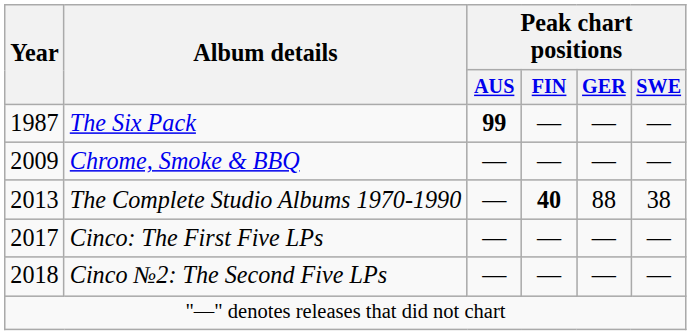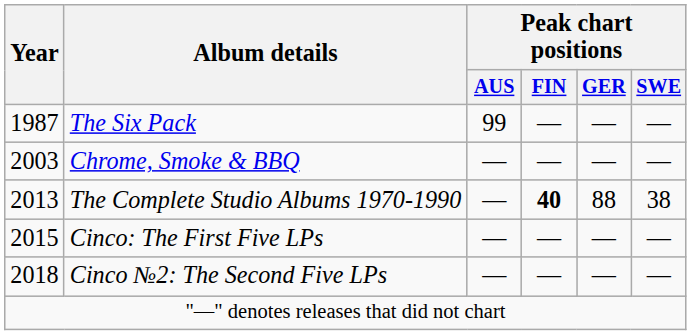 <table class="wikitable" style="text-align:center;">
 <tr>
 <th rowspan="2">Year</th>
 <th rowspan="2">Album details</th>
 <th colspan="4">Peak chart positions</th>
 </tr>
 <tr style="font-size:smaller;">
 <th style="width:30px;"><a href='#'>AUS</a><br></th>
 <th style="width:30px;"><a href='#'>FIN</a><br></th>
 <th style="width:30px;"><a href='#'>GER</a><br></th>
 <th style="width:30px;"><a href='#'>SWE</a><br></th>
 </tr>
 <tr>
 <td>1987</td>
 <td style="text-align:left;"><em><a href='#'>The Six Pack</a></em> </td>
-<td><strong>99</strong></td>
+<td>99</td>
 <td>—</td>
 <td>—</td>
 <td>—</td>
 </tr>
 <tr>
-<td>2009</td>
+<td>2003</td>
 <td style="text-align:left;"><em><a href='#'>Chrome, Smoke & BBQ</a></em> </td>
 <td>—</td>
 <td>—</td>
 <td>—</td>
 <td>—</td>
 </tr>
 <tr>
 <td>2013</td>
 <td style="text-align:left;"><em>The Complete Studio Albums 1970-1990</em> </td>
 <td>—</td>
 <td><strong>40</strong></td>
 <td>88</td>
 <td>38</td>
 </tr>
 <tr>
-<td>2017</td>
+<td>2015</td>
 <td style="text-align:left;"><em>Cinco: The First Five LPs</em> </td>
 <td>—</td>
 <td>—</td>
 <td>—</td>
 <td>—</td>
 </tr>
 <tr>
 <td>2018</td>
 <td style="text-align:left;"><em>Cinco №2: The Second Five LPs</em> </td>
 <td>—</td>
 <td>—</td>
 <td>—</td>
 <td>—</td>
 </tr>
 <tr>
 <td colspan="6" style="font-size:85%">"—" denotes releases that did not chart</td>
 </tr>
 </table>
